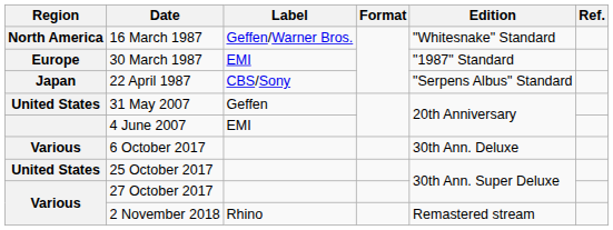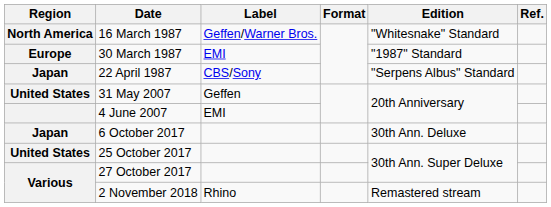 <table class="wikitable plainrowheaders">
 <tr>
 <th scope="col">Region</th>
 <th scope="col">Date</th>
 <th scope="col">Label</th>
 <th scope="col">Format</th>
 <th scope="col">Edition</th>
 <th scope="col">Ref.</th>
 </tr>
 <tr>
 <th scope="row">North America</th>
 <td scope="row">16 March 1987</td>
 <td scope="row"><a href='#'>Geffen</a>/<a href='#'>Warner Bros.</a></td>
 <td scope="row" rowspan="3"></td>
 <td scope="row">"Whitesnake" Standard</td>
 <td scope="row"></td>
 </tr>
 <tr>
 <th scope="row">Europe</th>
 <td scope="row">30 March 1987</td>
 <td scope="row"><a href='#'>EMI</a></td>
 <td scope="row">"1987" Standard</td>
 <td scope="row"></td>
 </tr>
 <tr>
 <th scope="row">Japan</th>
 <td scope="row">22 April 1987</td>
 <td scope="row"><a href='#'>CBS</a>/<a href='#'>Sony</a></td>
 <td scope="row">"Serpens Albus" Standard</td>
 <td scope="row"></td>
 </tr>
 <tr>
 <th scope="row">United States</th>
 <td scope="row">31 May 2007</td>
 <td scope="row">Geffen</td>
 <td scope="row" rowspan="2"></td>
 <td scope="row" rowspan="2">20th Anniversary</td>
 <td scope="row"></td>
 </tr>
 <tr>
 <th scope="row"></th>
 <td scope="row">4 June 2007</td>
 <td scope="row">EMI</td>
 <td scope="row"></td>
 </tr>
 <tr>
-<th scope="row">Various</th>
+<th scope="row">Japan</th>
 <td scope="row">6 October 2017</td>
 <td scope="row"></td>
 <td scope="row"></td>
 <td scope="row">30th Ann. Deluxe</td>
 <td scope="row"></td>
 </tr>
 <tr>
 <th scope="row">United States</th>
 <td scope="row">25 October 2017</td>
 <td scope="row"></td>
 <td scope="row"></td>
 <td scope="row" rowspan="2">30th Ann. Super Deluxe</td>
 <td scope="row"></td>
 </tr>
 <tr>
 <th scope="row" rowspan="2">Various</th>
 <td scope="row">27 October 2017</td>
 <td scope="row"></td>
 <td scope="row"></td>
 <td scope="row"></td>
 </tr>
 <tr>
 <td scope="row">2 November 2018</td>
 <td scope="row">Rhino</td>
 <td scope="row"></td>
 <td scope="row">Remastered stream</td>
 <td scope="row"></td>
 </tr>
 </table>
